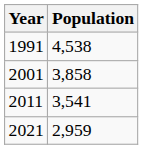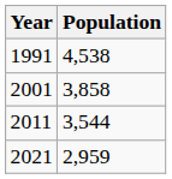 <table class=wikitable>
 <tr>
 <th>Year</th>
 <th>Population</th>
 </tr>
 <tr>
 <td>1991</td>
 <td>4,538</td>
 </tr>
 <tr>
 <td>2001</td>
 <td>3,858</td>
 </tr>
 <tr>
 <td>2011</td>
-<td>3,541</td>
+<td>3,544</td>
 </tr>
 <tr>
 <td>2021</td>
 <td>2,959</td>
 </tr>
 </table>
